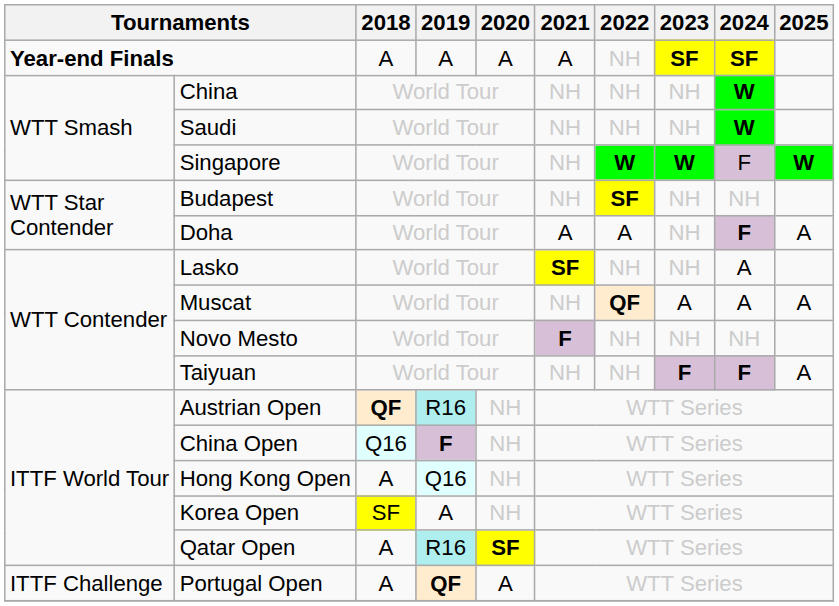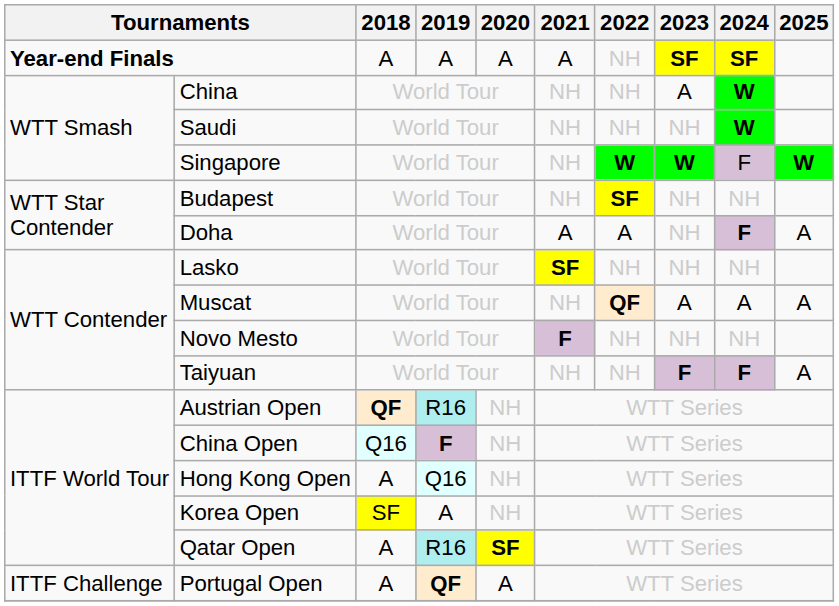 <table class="wikitable" style="font-size: 90%; text-align:center">
 <tr>
 <th colspan="2">Tournaments</th>
 <th>2018</th>
 <th>2019</th>
 <th>2020</th>
 <th>2021</th>
 <th>2022</th>
 <th>2023</th>
 <th>2024</th>
 <th>2025</th>
 </tr>
 <tr>
 <td align=left colspan="2"><strong>Year-end Finals</strong></td>
 <td>A</td>
 <td>A</td>
 <td>A</td>
 <td>A</td>
 <td style=color:#ccc>NH</td>
 <td bgcolor=FFFF00><strong>SF</strong></td>
 <td bgcolor=FFFF00><strong>SF</strong></td>
 <td></td>
 </tr>
 <tr>
 <td rowspan="3" align=left>WTT Smash</td>
 <td align=left> China</td>
 <td style=color:#ccc colspan="3">World Tour</td>
 <td style=color:#ccc>NH</td>
 <td style=color:#ccc>NH</td>
-<td style=color:#ccc>NH</td>
+<td>A</td>
 <td bgcolor=00FF00><strong>W</strong></td>
 <td></td>
 </tr>
 <tr>
 <td align=left> Saudi</td>
 <td style=color:#ccc colspan="3">World Tour</td>
 <td style=color:#ccc>NH</td>
 <td style=color:#ccc>NH</td>
 <td style=color:#ccc>NH</td>
 <td bgcolor=00FF00><strong>W</strong></td>
 <td></td>
 </tr>
 <tr>
 <td align=left> Singapore</td>
 <td style=color:#ccc colspan="3">World Tour</td>
 <td style=color:#ccc>NH</td>
 <td bgcolor=00FF00><strong>W</strong></td>
 <td bgcolor=00FF00><strong>W</strong></td>
 <td bgcolor=D8BFD8>F</td>
 <td bgcolor=00FF00><strong>W</strong></td>
 </tr>
 <tr>
 <td rowspan="2" align=left>WTT Star<br>Contender</td>
 <td align=left> Budapest</td>
 <td style=color:#ccc colspan="3">World Tour</td>
 <td style=color:#ccc>NH</td>
 <td bgcolor=FFFF00><strong>SF</strong></td>
 <td style=color:#ccc>NH</td>
 <td style=color:#ccc>NH</td>
 <td></td>
 </tr>
 <tr>
 <td align=left> Doha</td>
 <td style=color:#ccc colspan="3">World Tour</td>
 <td>A</td>
 <td>A</td>
 <td style=color:#ccc>NH</td>
 <td bgcolor=D8BFD8><strong>F</strong></td>
 <td>A</td>
 </tr>
 <tr>
 <td rowspan="4" align=left>WTT Contender</td>
 <td align=left> Lasko</td>
 <td style=color:#ccc colspan="3">World Tour</td>
 <td bgcolor=FFFF00><strong>SF</strong></td>
 <td style=color:#ccc>NH</td>
 <td style=color:#ccc>NH</td>
-<td>A</td>
+<td style=color:#ccc>NH</td>
 <td></td>
 </tr>
 <tr>
 <td align=left> Muscat</td>
 <td style=color:#ccc colspan="3">World Tour</td>
 <td style=color:#ccc>NH</td>
 <td bgcolor=FFEBCD><strong>QF</strong></td>
 <td>A</td>
 <td>A</td>
 <td>A</td>
 </tr>
 <tr>
 <td align=left> Novo Mesto</td>
 <td style=color:#ccc colspan="3">World Tour</td>
 <td bgcolor=D8BFD8><strong>F</strong></td>
 <td style=color:#ccc>NH</td>
 <td style=color:#ccc>NH</td>
 <td style=color:#ccc>NH</td>
 <td></td>
 </tr>
 <tr>
 <td align=left> Taiyuan</td>
 <td style=color:#ccc colspan="3">World Tour</td>
 <td style=color:#ccc>NH</td>
 <td style=color:#ccc>NH</td>
 <td bgcolor=D8BFD8><strong>F</strong></td>
 <td bgcolor=D8BFD8><strong>F</strong></td>
 <td>A</td>
 </tr>
 <tr>
 <td rowspan="5" align=left>ITTF World Tour</td>
 <td align=left> Austrian Open</td>
 <td bgcolor=FFEBCD><strong>QF</strong></td>
 <td bgcolor=AFEEEE>R16</td>
 <td style=color:#ccc>NH</td>
 <td style=color:#ccc colspan="5">WTT Series</td>
 </tr>
 <tr>
 <td align=left> China Open</td>
 <td bgcolor=E0FFFF>Q16</td>
 <td bgcolor=D8BFD8><strong>F</strong></td>
 <td style=color:#ccc>NH</td>
 <td style=color:#ccc colspan="5">WTT Series</td>
 </tr>
 <tr>
 <td align=left> Hong Kong Open</td>
 <td>A</td>
 <td bgcolor=E0FFFF>Q16</td>
 <td style=color:#ccc>NH</td>
 <td style=color:#ccc colspan="5">WTT Series</td>
 </tr>
 <tr>
 <td align=left> Korea Open</td>
 <td bgcolor=FFFF00>SF</td>
 <td>A</td>
 <td style=color:#ccc>NH</td>
 <td style=color:#ccc colspan="5">WTT Series</td>
 </tr>
 <tr>
 <td align=left> Qatar Open</td>
 <td>A</td>
 <td bgcolor=AFEEEE>R16</td>
 <td bgcolor=FFFF00><strong>SF</strong></td>
 <td style=color:#ccc colspan="5">WTT Series</td>
 </tr>
 <tr>
 <td align=left>ITTF Challenge</td>
 <td align=left> Portugal Open</td>
 <td>A</td>
 <td bgcolor=FFEBCD><strong>QF</strong></td>
 <td>A</td>
 <td style=color:#ccc colspan="5">WTT Series</td>
 </tr>
 <tr>
 </tr>
 </table>
